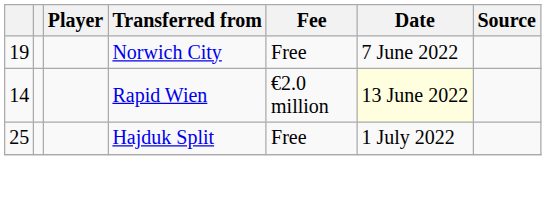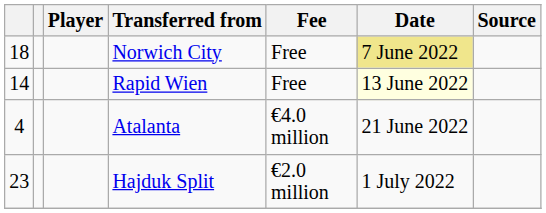 <table class="wikitable plainrowheaders sortable">
 <tr>
 <th></th>
 <th></th>
 <th scope=col>Player</th>
 <th>Transferred from</th>
 <th !scope=col; style="width: 65px;">Fee</th>
 <th scope=col>Date</th>
 <th scope=col>Source</th>
 </tr>
 <tr>
-<td align=center>19</td>
+<td align=center>18</td>
 <td align=center></td>
 <td></td>
 <td> <a href='#'>Norwich City</a></td>
 <td>Free</td>
-<td>7 June 2022</td>
+<td style="background: khaki;">7 June 2022</td>
 <td></td>
 </tr>
 <tr>
 <td align=center>14</td>
 <td align=center></td>
 <td></td>
 <td> <a href='#'>Rapid Wien</a></td>
-<td>€2.0 million</td>
+<td>Free</td>
 <td style="background: lightyellow;">13 June 2022</td>
 <td></td>
 </tr>
 <tr>
-<td align=center>25</td>
+<td align=center>4</td>
+<td align=center></td>
+<td></td>
+<td> <a href='#'>Atalanta</a></td>
+<td>€4.0 million</td>
+<td>21 June 2022</td>
+<td></td>
+</tr>
+<tr>
+<td align=center>23</td>
 <td align=center></td>
 <td></td>
 <td> <a href='#'>Hajduk Split</a></td>
-<td>Free</td>
+<td>€2.0 million</td>
 <td>1 July 2022</td>
 <td></td>
 </tr>
 <tr>
 </tr>
 </table>
